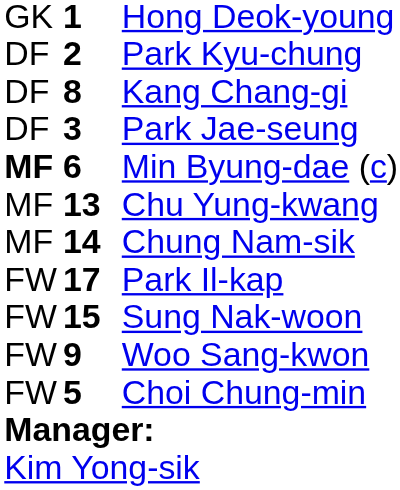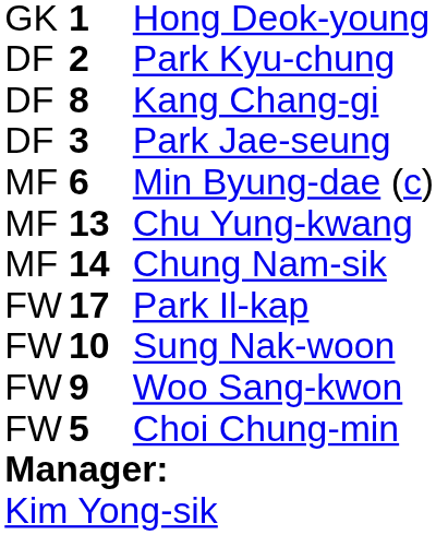 <table cellspacing="0" cellpadding="0" style="font-size:90%; margin:auto;">
 <tr>
 <th width="25"></th>
 <th width="25"></th>
 </tr>
 <tr>
 <td>GK</td>
 <td><strong>1</strong></td>
 <td><a href='#'>Hong Deok-young</a></td>
 </tr>
 <tr>
 <td>DF</td>
 <td><strong>2</strong></td>
 <td><a href='#'>Park Kyu-chung</a></td>
 </tr>
 <tr>
 <td>DF</td>
 <td><strong>8</strong></td>
 <td><a href='#'>Kang Chang-gi</a></td>
 </tr>
 <tr>
 <td>DF</td>
 <td><strong>3</strong></td>
 <td><a href='#'>Park Jae-seung</a></td>
 </tr>
 <tr>
-<td><strong>MF</strong></td>
+<td>MF</td>
 <td><strong>6</strong></td>
 <td><a href='#'>Min Byung-dae</a> (<a href='#'>c</a>)</td>
 </tr>
 <tr>
 <td>MF</td>
 <td><strong>13</strong></td>
 <td><a href='#'>Chu Yung-kwang</a></td>
 </tr>
 <tr>
 <td>MF</td>
 <td><strong>14</strong></td>
 <td><a href='#'>Chung Nam-sik</a></td>
 </tr>
 <tr>
 <td>FW</td>
 <td><strong>17</strong></td>
 <td><a href='#'>Park Il-kap</a></td>
 </tr>
 <tr>
 <td>FW</td>
-<td><strong>15</strong></td>
+<td><strong>10</strong></td>
 <td><a href='#'>Sung Nak-woon</a></td>
 </tr>
 <tr>
 <td>FW</td>
 <td><strong>9</strong></td>
 <td><a href='#'>Woo Sang-kwon</a></td>
 </tr>
 <tr>
 <td>FW</td>
 <td><strong>5</strong></td>
 <td><a href='#'>Choi Chung-min</a></td>
 </tr>
 <tr>
 <td colspan=3><strong>Manager:</strong></td>
 </tr>
 <tr>
 <td colspan=4> <a href='#'>Kim Yong-sik</a></td>
 </tr>
 </table>
